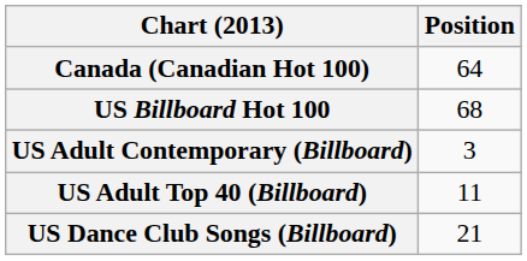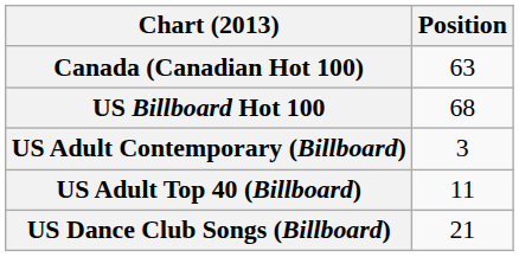 <table class="wikitable sortable plainrowheaders" style="text-align:center">
 <tr>
 <th scope="col">Chart (2013)</th>
 <th scope="col">Position</th>
 </tr>
 <tr>
 <th scope="row">Canada (Canadian Hot 100)</th>
-<td>64</td>
+<td>63</td>
 </tr>
 <tr>
 <th scope="row">US <em>Billboard</em> Hot 100</th>
 <td>68</td>
 </tr>
 <tr>
 <th scope="row">US Adult Contemporary (<em>Billboard</em>)</th>
 <td>3</td>
 </tr>
 <tr>
 <th scope="row">US Adult Top 40 (<em>Billboard</em>)</th>
 <td>11</td>
 </tr>
 <tr>
 <th scope="row">US Dance Club Songs (<em>Billboard</em>)</th>
 <td>21</td>
 </tr>
 </table>
